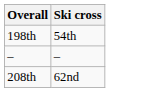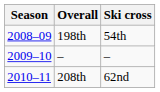 <table class=wikitable style="font-size:95%;" style="text-align:center">
 <tr>
+<th>Season</th>
 <th>Overall</th>
 <th>Ski cross</th>
 </tr>
 <tr>
+<td><a href='#'>2008–09</a></td>
 <td>198th</td>
 <td>54th</td>
 </tr>
 <tr>
+<td><a href='#'>2009–10</a></td>
 <td>–</td>
 <td>–</td>
 </tr>
 <tr>
+<td><a href='#'>2010–11</a></td>
 <td>208th</td>
 <td>62nd</td>
 </tr>
 </table>
